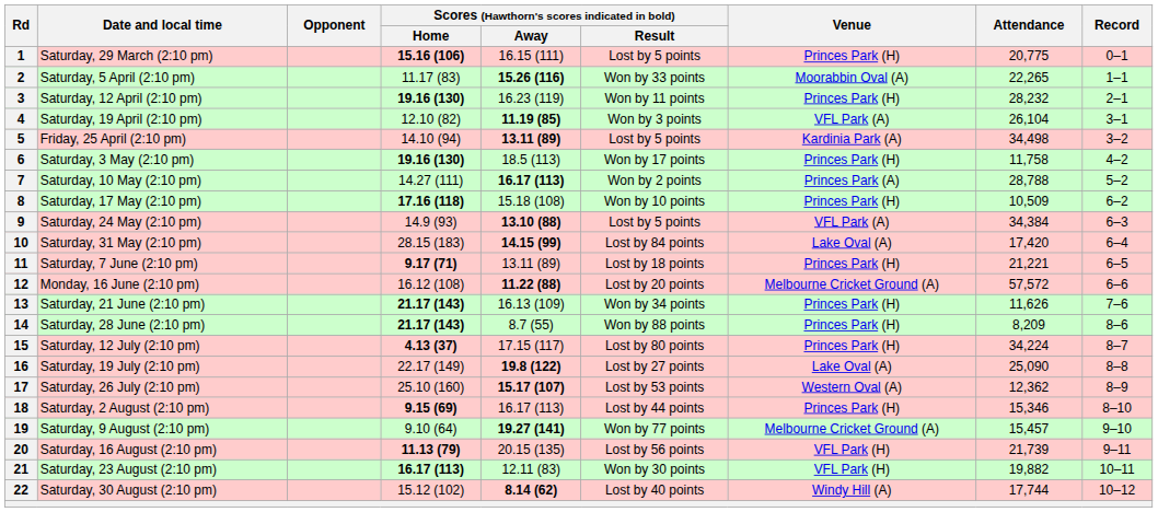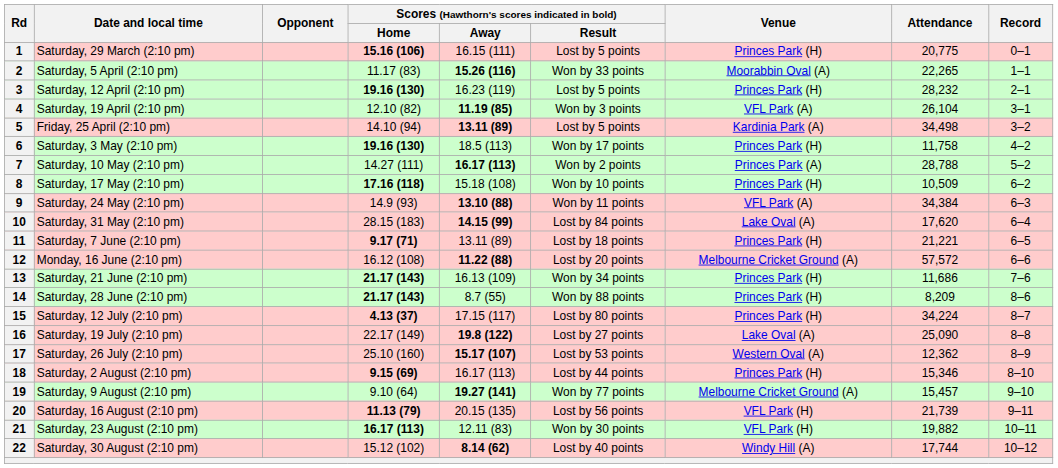 <table class="wikitable" style="font-size:90%; text-align:center; width: 100%; margin-left: auto; margin-right: auto">
 <tr>
 <th rowspan="2">Rd</th>
 <th rowspan="2">Date and local time</th>
 <th rowspan="2">Opponent</th>
 <th colspan="3">Scores <small>(Hawthorn's scores indicated in bold)</small></th>
 <th rowspan="2">Venue</th>
 <th rowspan="2">Attendance</th>
 <th rowspan="2">Record</th>
 </tr>
 <tr>
 <th>Home</th>
 <th>Away</th>
 <th>Result</th>
 </tr>
 <tr style="background:#fcc;">
 <th>1</th>
 <td align=left>Saturday, 29 March (2:10 pm)</td>
 <td align=left></td>
 <td><strong>15.16 (106)</strong></td>
 <td>16.15 (111)</td>
 <td>Lost by 5 points</td>
 <td><a href='#'>Princes Park</a> (H)</td>
 <td>20,775</td>
 <td>0–1</td>
 </tr>
 <tr style="background:#cfc">
 <th>2</th>
 <td align=left>Saturday, 5 April (2:10 pm)</td>
 <td align=left></td>
 <td>11.17 (83)</td>
 <td><strong>15.26 (116)</strong></td>
 <td>Won by 33 points</td>
 <td><a href='#'>Moorabbin Oval</a> (A)</td>
 <td>22,265</td>
 <td>1–1</td>
 </tr>
 <tr style="background:#cfc">
 <th>3</th>
 <td align=left>Saturday, 12 April (2:10 pm)</td>
 <td align=left></td>
 <td><strong>19.16 (130)</strong></td>
 <td>16.23 (119)</td>
-<td>Won by 11 points</td>
+<td>Lost by 5 points</td>
 <td><a href='#'>Princes Park</a> (H)</td>
 <td>28,232</td>
 <td>2–1</td>
 </tr>
 <tr style="background:#cfc">
 <th>4</th>
 <td align=left>Saturday, 19 April (2:10 pm)</td>
 <td align=left></td>
 <td>12.10 (82)</td>
 <td><strong>11.19 (85)</strong></td>
 <td>Won by 3 points</td>
 <td><a href='#'>VFL Park</a> (A)</td>
 <td>26,104</td>
 <td>3–1</td>
 </tr>
 <tr style="background:#fcc;">
 <th>5</th>
 <td align=left>Friday, 25 April (2:10 pm)</td>
 <td align=left></td>
 <td>14.10 (94)</td>
 <td><strong>13.11 (89)</strong></td>
 <td>Lost by 5 points</td>
 <td><a href='#'>Kardinia Park</a> (A)</td>
 <td>34,498</td>
 <td>3–2</td>
 </tr>
 <tr style="background:#cfc">
 <th>6</th>
 <td align=left>Saturday, 3 May (2:10 pm)</td>
 <td align=left></td>
 <td><strong>19.16 (130)</strong></td>
 <td>18.5 (113)</td>
 <td>Won by 17 points</td>
 <td><a href='#'>Princes Park</a> (H)</td>
 <td>11,758</td>
 <td>4–2</td>
 </tr>
 <tr style="background:#cfc">
 <th>7</th>
 <td align=left>Saturday, 10 May (2:10 pm)</td>
 <td align=left></td>
 <td>14.27 (111)</td>
 <td><strong>16.17 (113)</strong></td>
 <td>Won by 2 points</td>
 <td><a href='#'>Princes Park</a> (A)</td>
 <td>28,788</td>
 <td>5–2</td>
 </tr>
 <tr style="background:#cfc">
 <th>8</th>
 <td align=left>Saturday, 17 May (2:10 pm)</td>
 <td align=left></td>
 <td><strong>17.16 (118)</strong></td>
 <td>15.18 (108)</td>
 <td>Won by 10 points</td>
 <td><a href='#'>Princes Park</a> (H)</td>
 <td>10,509</td>
 <td>6–2</td>
 </tr>
 <tr style="background:#fcc;">
 <th>9</th>
 <td align=left>Saturday, 24 May (2:10 pm)</td>
 <td align=left></td>
 <td>14.9 (93)</td>
 <td><strong>13.10 (88)</strong></td>
-<td>Lost by 5 points</td>
+<td>Won by 11 points</td>
 <td><a href='#'>VFL Park</a> (A)</td>
 <td>34,384</td>
 <td>6–3</td>
 </tr>
 <tr style="background:#fcc;">
 <th>10</th>
 <td align=left>Saturday, 31 May (2:10 pm)</td>
 <td align=left></td>
 <td>28.15 (183)</td>
 <td><strong>14.15 (99)</strong></td>
 <td>Lost by 84 points</td>
 <td><a href='#'>Lake Oval</a> (A)</td>
-<td>17,420</td>
+<td>17,620</td>
 <td>6–4</td>
 </tr>
 <tr style="background:#fcc;">
 <th>11</th>
 <td align=left>Saturday, 7 June (2:10 pm)</td>
 <td align=left></td>
 <td><strong>9.17 (71)</strong></td>
 <td>13.11 (89)</td>
 <td>Lost by 18 points</td>
 <td><a href='#'>Princes Park</a> (H)</td>
 <td>21,221</td>
 <td>6–5</td>
 </tr>
 <tr style="background:#fcc;">
 <th>12</th>
 <td align=left>Monday, 16 June (2:10 pm)</td>
 <td align=left></td>
 <td>16.12 (108)</td>
 <td><strong>11.22 (88)</strong></td>
 <td>Lost by 20 points</td>
 <td><a href='#'>Melbourne Cricket Ground</a> (A)</td>
 <td>57,572</td>
 <td>6–6</td>
 </tr>
 <tr style="background:#cfc">
 <th>13</th>
 <td align=left>Saturday, 21 June (2:10 pm)</td>
 <td align=left></td>
 <td><strong>21.17 (143)</strong></td>
 <td>16.13 (109)</td>
 <td>Won by 34 points</td>
 <td><a href='#'>Princes Park</a> (H)</td>
-<td>11,626</td>
+<td>11,686</td>
 <td>7–6</td>
 </tr>
 <tr style="background:#cfc">
 <th>14</th>
 <td align=left>Saturday, 28 June (2:10 pm)</td>
 <td align=left></td>
 <td><strong>21.17 (143)</strong></td>
 <td>8.7 (55)</td>
 <td>Won by 88 points</td>
 <td><a href='#'>Princes Park</a> (H)</td>
 <td>8,209</td>
 <td>8–6</td>
 </tr>
 <tr style="background:#fcc;">
 <th>15</th>
 <td align=left>Saturday, 12 July (2:10 pm)</td>
 <td align=left></td>
 <td><strong>4.13 (37)</strong></td>
 <td>17.15 (117)</td>
 <td>Lost by 80 points</td>
 <td><a href='#'>Princes Park</a> (H)</td>
 <td>34,224</td>
 <td>8–7</td>
 </tr>
 <tr style="background:#fcc;">
 <th>16</th>
 <td align=left>Saturday, 19 July (2:10 pm)</td>
 <td align=left></td>
 <td>22.17 (149)</td>
 <td><strong>19.8 (122)</strong></td>
 <td>Lost by 27 points</td>
 <td><a href='#'>Lake Oval</a> (A)</td>
 <td>25,090</td>
 <td>8–8</td>
 </tr>
 <tr style="background:#fcc;">
 <th>17</th>
 <td align=left>Saturday, 26 July (2:10 pm)</td>
 <td align=left></td>
 <td>25.10 (160)</td>
 <td><strong>15.17 (107)</strong></td>
 <td>Lost by 53 points</td>
 <td><a href='#'>Western Oval</a> (A)</td>
 <td>12,362</td>
 <td>8–9</td>
 </tr>
 <tr style="background:#fcc;">
 <th>18</th>
 <td align=left>Saturday, 2 August (2:10 pm)</td>
 <td align=left></td>
 <td><strong>9.15 (69)</strong></td>
 <td>16.17 (113)</td>
 <td>Lost by 44 points</td>
 <td><a href='#'>Princes Park</a> (H)</td>
 <td>15,346</td>
 <td>8–10</td>
 </tr>
 <tr style="background:#cfc">
 <th>19</th>
 <td align=left>Saturday, 9 August (2:10 pm)</td>
 <td align=left></td>
 <td>9.10 (64)</td>
 <td><strong>19.27 (141)</strong></td>
 <td>Won by 77 points</td>
 <td><a href='#'>Melbourne Cricket Ground</a> (A)</td>
 <td>15,457</td>
 <td>9–10</td>
 </tr>
 <tr style="background:#fcc;">
 <th>20</th>
 <td align=left>Saturday, 16 August (2:10 pm)</td>
 <td align=left></td>
 <td><strong>11.13 (79)</strong></td>
 <td>20.15 (135)</td>
 <td>Lost by 56 points</td>
 <td><a href='#'>VFL Park</a> (H)</td>
 <td>21,739</td>
 <td>9–11</td>
 </tr>
 <tr style="background:#cfc">
 <th>21</th>
 <td align=left>Saturday, 23 August (2:10 pm)</td>
 <td align=left></td>
 <td><strong>16.17 (113)</strong></td>
 <td>12.11 (83)</td>
 <td>Won by 30 points</td>
 <td><a href='#'>VFL Park</a> (H)</td>
 <td>19,882</td>
 <td>10–11</td>
 </tr>
 <tr style="background:#fcc;">
 <th>22</th>
 <td align=left>Saturday, 30 August (2:10 pm)</td>
 <td align=left></td>
 <td>15.12 (102)</td>
 <td><strong>8.14 (62)</strong></td>
 <td>Lost by 40 points</td>
 <td><a href='#'>Windy Hill</a> (A)</td>
 <td>17,744</td>
 <td>10–12</td>
 </tr>
 <tr>
 <th colspan=9></th>
 </tr>
 </table>
